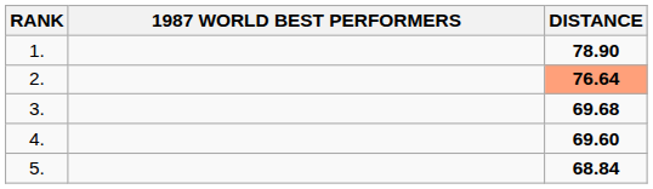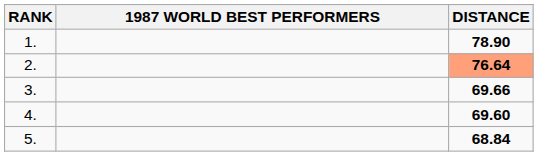 <table class="wikitable" style="border-collapse: collapse; font-size: 90%;">
 <tr>
 <th>RANK</th>
 <th align="center" style="width: 25em">1987 WORLD BEST PERFORMERS</th>
 <th align="center" style="width: 5em">DISTANCE</th>
 </tr>
 <tr>
 <td align="center">1.</td>
 <td></td>
 <td align="center"><strong>78.90</strong></td>
 </tr>
 <tr>
 <td align="center">2.</td>
 <td></td>
 <td align="center" style="background: lightsalmon;"><strong>76.64</strong></td>
 </tr>
 <tr>
 <td align="center">3.</td>
 <td></td>
-<td align="center"><strong>69.68</strong></td>
+<td align="center"><strong>69.66</strong></td>
 </tr>
 <tr>
 <td align="center">4.</td>
 <td></td>
 <td align="center"><strong>69.60</strong></td>
 </tr>
 <tr>
 <td align="center">5.</td>
 <td></td>
 <td align="center"><strong>68.84</strong></td>
 </tr>
 </table>
